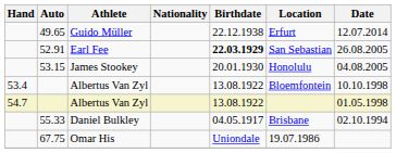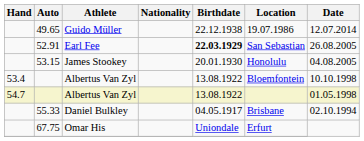 <table class="wikitable">
 <tr>
 <th>Hand</th>
 <th>Auto</th>
 <th>Athlete</th>
 <th>Nationality</th>
 <th>Birthdate</th>
 <th>Location</th>
 <th>Date</th>
 </tr>
 <tr>
 <td></td>
 <td>49.65</td>
 <td><a href='#'>Guido Müller</a></td>
 <td></td>
 <td>22.12.1938</td>
-<td><a href='#'>Erfurt</a></td>
+<td>19.07.1986</td>
 <td>12.07.2014</td>
 </tr>
 <tr>
 <td></td>
 <td>52.91</td>
 <td><a href='#'>Earl Fee</a></td>
 <td></td>
 <td><strong>22.03.1929</strong></td>
 <td><a href='#'>San Sebastian</a></td>
 <td>26.08.2005</td>
 </tr>
 <tr>
 <td></td>
 <td>53.15</td>
 <td>James Stookey</td>
 <td></td>
 <td>20.01.1930</td>
 <td><a href='#'>Honolulu</a></td>
 <td>04.08.2005</td>
 </tr>
 <tr>
 <td>53.4</td>
 <td></td>
 <td>Albertus Van Zyl</td>
 <td></td>
 <td>13.08.1922</td>
 <td><a href='#'>Bloemfontein</a></td>
 <td>10.10.1998</td>
 </tr>
 <tr bgcolor=#f6F5CE>
 <td>54.7</td>
 <td></td>
 <td>Albertus Van Zyl</td>
 <td></td>
 <td>13.08.1922</td>
 <td></td>
 <td>01.05.1998</td>
 </tr>
 <tr>
 <td></td>
 <td>55.33</td>
 <td>Daniel Bulkley</td>
 <td></td>
 <td>04.05.1917</td>
 <td><a href='#'>Brisbane</a></td>
 <td>02.10.1994</td>
 </tr>
 <tr>
 <td></td>
 <td>67.75</td>
 <td>Omar His</td>
 <td></td>
 <td><a href='#'>Uniondale</a></td>
-<td>19.07.1986</td>
+<td><a href='#'>Erfurt</a></td>
 </tr>
 <tr>
 </tr>
 </table>
